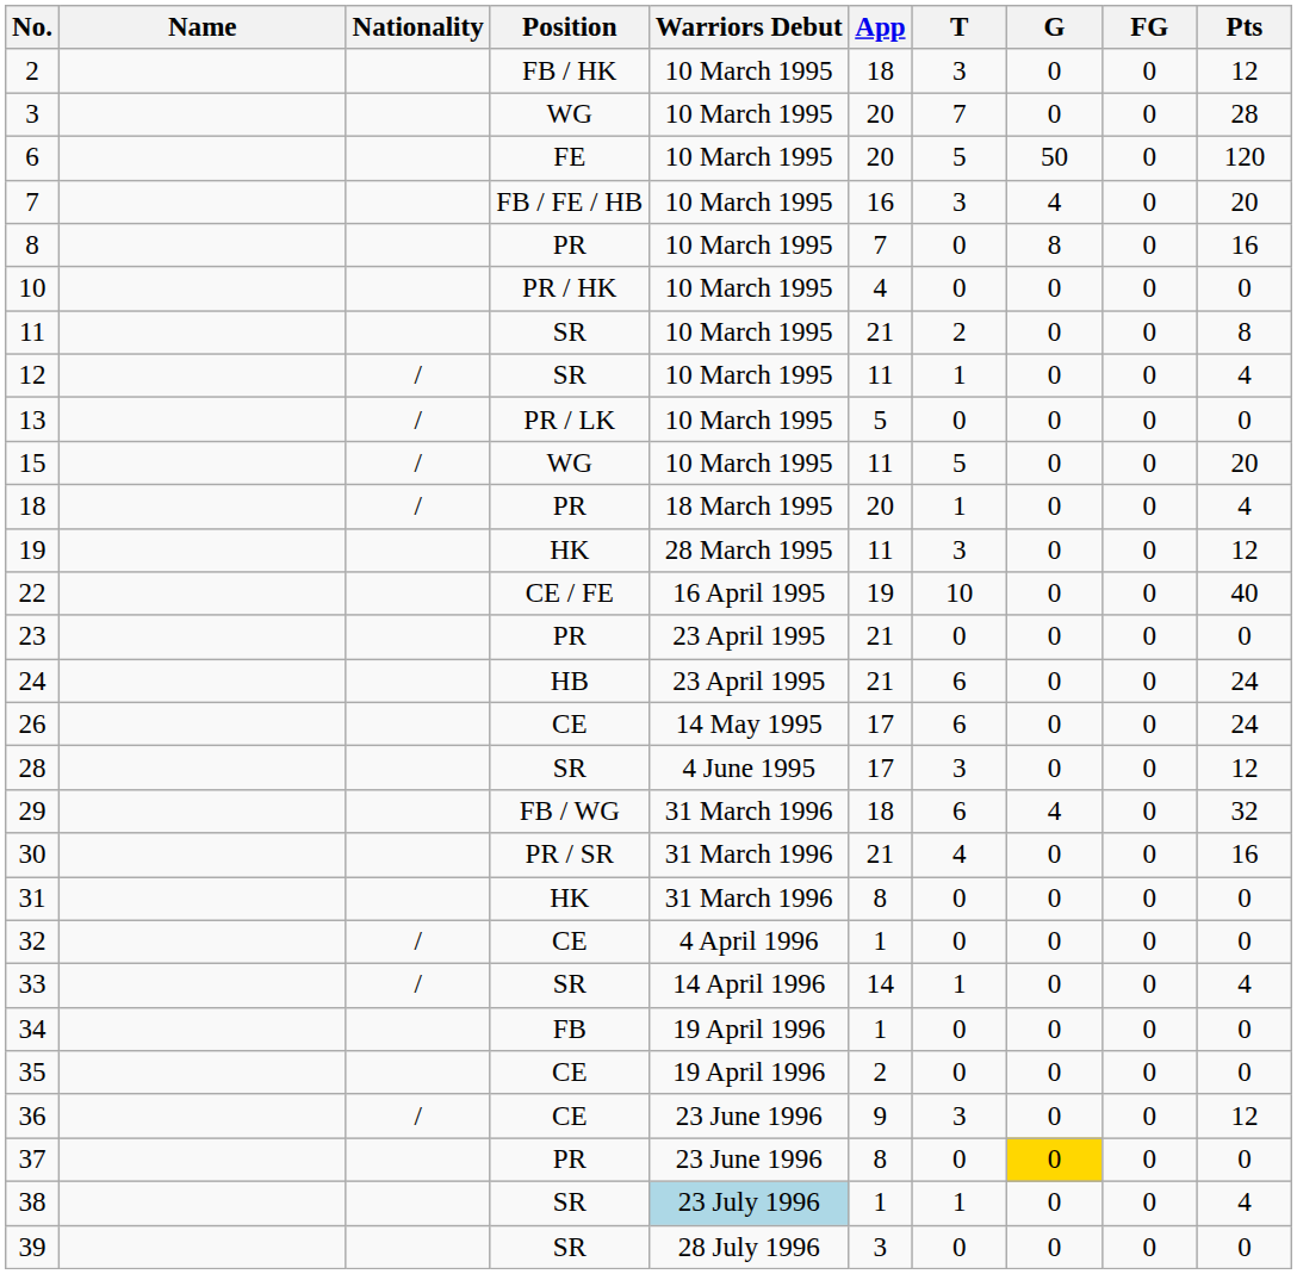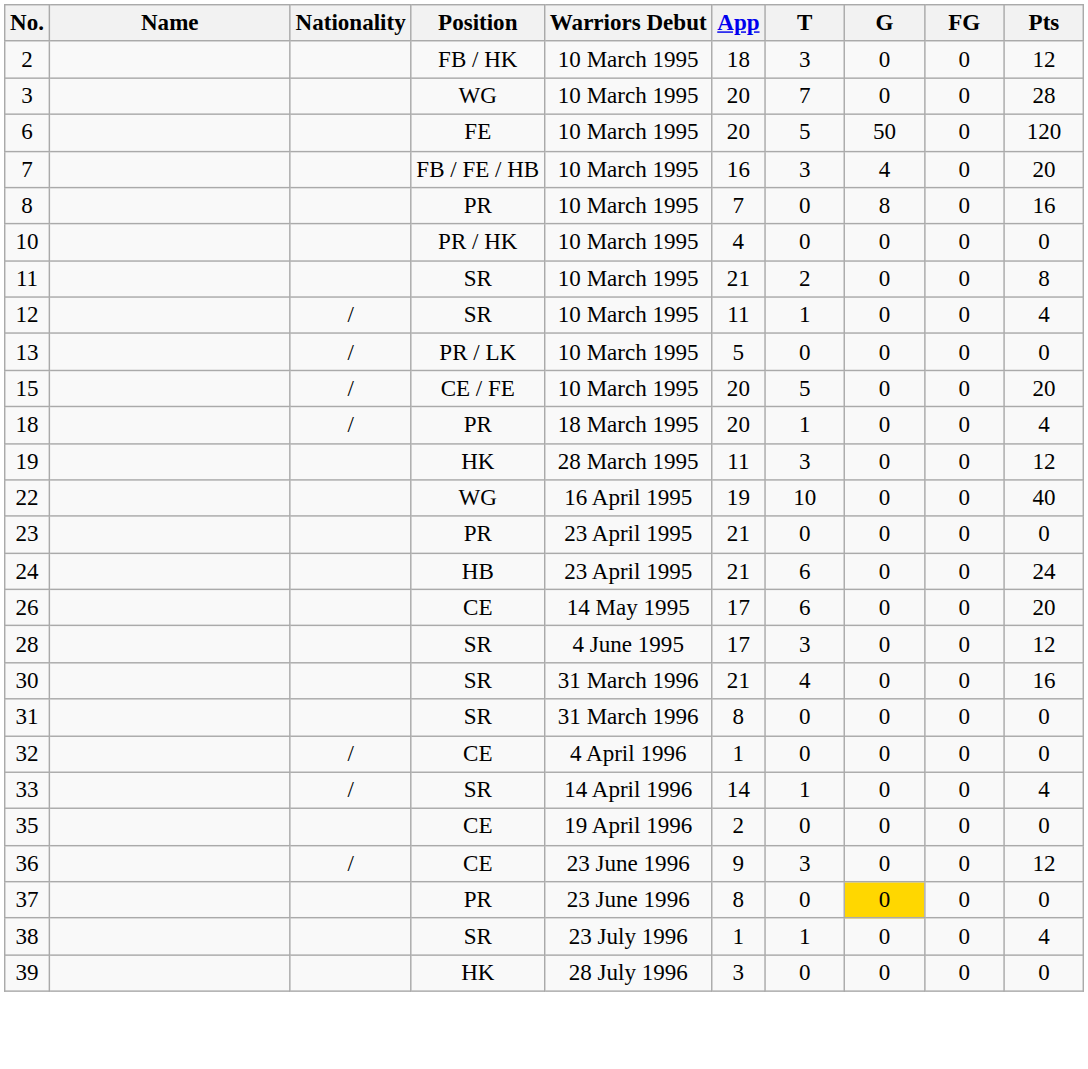 <table class="wikitable sortable" style="text-align: center;">
 <tr>
 <th>No.</th>
 <th style="width:10em">Name</th>
 <th>Nationality</th>
 <th>Position</th>
 <th>Warriors Debut</th>
 <th><a href='#'>App</a></th>
 <th style="width:3em">T</th>
 <th style="width:3em">G</th>
 <th style="width:3em">FG</th>
 <th style="width:3em">Pts</th>
 </tr>
 <tr>
 <td>2</td>
 <td align=left></td>
 <td></td>
 <td>FB / HK</td>
 <td>10 March 1995</td>
 <td>18</td>
 <td>3</td>
 <td>0</td>
 <td>0</td>
 <td>12</td>
 </tr>
 <tr>
 <td>3</td>
 <td align=left></td>
 <td></td>
 <td>WG</td>
 <td>10 March 1995</td>
 <td>20</td>
 <td>7</td>
 <td>0</td>
 <td>0</td>
 <td>28</td>
 </tr>
 <tr>
 <td>6</td>
 <td align=left></td>
 <td></td>
 <td>FE</td>
 <td>10 March 1995</td>
 <td>20</td>
 <td>5</td>
 <td>50</td>
 <td>0</td>
 <td>120</td>
 </tr>
 <tr>
 <td>7</td>
 <td align=left></td>
 <td></td>
 <td>FB / FE / HB</td>
 <td>10 March 1995</td>
 <td>16</td>
 <td>3</td>
 <td>4</td>
 <td>0</td>
 <td>20</td>
 </tr>
 <tr>
 <td>8</td>
 <td align=left></td>
 <td></td>
 <td>PR</td>
 <td>10 March 1995</td>
 <td>7</td>
 <td>0</td>
 <td>8</td>
 <td>0</td>
 <td>16</td>
 </tr>
 <tr>
 <td>10</td>
 <td align=left></td>
 <td></td>
 <td>PR / HK</td>
 <td>10 March 1995</td>
 <td>4</td>
 <td>0</td>
 <td>0</td>
 <td>0</td>
 <td>0</td>
 </tr>
 <tr>
 <td>11</td>
 <td align=left></td>
 <td></td>
 <td>SR</td>
 <td>10 March 1995</td>
 <td>21</td>
 <td>2</td>
 <td>0</td>
 <td>0</td>
 <td>8</td>
 </tr>
 <tr>
 <td>12</td>
 <td align=left></td>
 <td> / </td>
 <td>SR</td>
 <td>10 March 1995</td>
 <td>11</td>
 <td>1</td>
 <td>0</td>
 <td>0</td>
 <td>4</td>
 </tr>
 <tr>
 <td>13</td>
 <td align=left></td>
 <td> / </td>
 <td>PR / LK</td>
 <td>10 March 1995</td>
 <td>5</td>
 <td>0</td>
 <td>0</td>
 <td>0</td>
 <td>0</td>
 </tr>
 <tr>
 <td>15</td>
 <td align=left></td>
 <td> / </td>
-<td>WG</td>
+<td>CE / FE</td>
 <td>10 March 1995</td>
-<td>11</td>
+<td>20</td>
 <td>5</td>
 <td>0</td>
 <td>0</td>
 <td>20</td>
 </tr>
 <tr>
 <td>18</td>
 <td align=left></td>
 <td> / </td>
 <td>PR</td>
 <td>18 March 1995</td>
 <td>20</td>
 <td>1</td>
 <td>0</td>
 <td>0</td>
 <td>4</td>
 </tr>
 <tr>
 <td>19</td>
 <td align=left></td>
 <td></td>
 <td>HK</td>
 <td>28 March 1995</td>
 <td>11</td>
 <td>3</td>
 <td>0</td>
 <td>0</td>
 <td>12</td>
 </tr>
 <tr>
 <td>22</td>
 <td align=left></td>
 <td></td>
-<td>CE / FE</td>
+<td>WG</td>
 <td>16 April 1995</td>
 <td>19</td>
 <td>10</td>
 <td>0</td>
 <td>0</td>
 <td>40</td>
 </tr>
 <tr>
 <td>23</td>
 <td align=left></td>
 <td></td>
 <td>PR</td>
 <td>23 April 1995</td>
 <td>21</td>
 <td>0</td>
 <td>0</td>
 <td>0</td>
 <td>0</td>
 </tr>
 <tr>
 <td>24</td>
 <td align=left></td>
 <td></td>
 <td>HB</td>
 <td>23 April 1995</td>
 <td>21</td>
 <td>6</td>
 <td>0</td>
 <td>0</td>
 <td>24</td>
 </tr>
 <tr>
 <td>26</td>
 <td align=left></td>
 <td></td>
 <td>CE</td>
 <td>14 May 1995</td>
 <td>17</td>
 <td>6</td>
 <td>0</td>
 <td>0</td>
-<td>24</td>
+<td>20</td>
 </tr>
 <tr>
 <td>28</td>
 <td align=left></td>
 <td></td>
 <td>SR</td>
 <td>4 June 1995</td>
 <td>17</td>
 <td>3</td>
 <td>0</td>
 <td>0</td>
 <td>12</td>
 </tr>
 <tr>
-<td>29</td>
-<td align=left></td>
-<td></td>
-<td>FB / WG</td>
-<td>31 March 1996</td>
-<td>18</td>
-<td>6</td>
-<td>4</td>
-<td>0</td>
-<td>32</td>
-</tr>
-<tr>
 <td>30</td>
 <td align=left></td>
 <td></td>
-<td>PR / SR</td>
+<td>SR</td>
 <td>31 March 1996</td>
 <td>21</td>
 <td>4</td>
 <td>0</td>
 <td>0</td>
 <td>16</td>
 </tr>
 <tr>
 <td>31</td>
 <td align=left></td>
 <td></td>
-<td>HK</td>
+<td>SR</td>
 <td>31 March 1996</td>
 <td>8</td>
 <td>0</td>
 <td>0</td>
 <td>0</td>
 <td>0</td>
 </tr>
 <tr>
 <td>32</td>
 <td align=left></td>
 <td> / </td>
 <td>CE</td>
 <td>4 April 1996</td>
 <td>1</td>
 <td>0</td>
 <td>0</td>
 <td>0</td>
 <td>0</td>
 </tr>
 <tr>
 <td>33</td>
 <td align=left></td>
 <td> / </td>
 <td>SR</td>
 <td>14 April 1996</td>
 <td>14</td>
 <td>1</td>
 <td>0</td>
 <td>0</td>
 <td>4</td>
-</tr>
-<tr>
-<td>34</td>
-<td align=left></td>
-<td></td>
-<td>FB</td>
-<td>19 April 1996</td>
-<td>1</td>
-<td>0</td>
-<td>0</td>
-<td>0</td>
-<td>0</td>
 </tr>
 <tr>
 <td>35</td>
 <td align=left></td>
 <td></td>
 <td>CE</td>
 <td>19 April 1996</td>
 <td>2</td>
 <td>0</td>
 <td>0</td>
 <td>0</td>
 <td>0</td>
 </tr>
 <tr>
 <td>36</td>
 <td align=left></td>
 <td> / </td>
 <td>CE</td>
 <td>23 June 1996</td>
 <td>9</td>
 <td>3</td>
 <td>0</td>
 <td>0</td>
 <td>12</td>
 </tr>
 <tr>
 <td>37</td>
 <td align=left></td>
 <td></td>
 <td>PR</td>
 <td>23 June 1996</td>
 <td>8</td>
 <td>0</td>
 <td style="background: gold;">0</td>
 <td>0</td>
 <td>0</td>
 </tr>
 <tr>
 <td>38</td>
 <td align=left></td>
 <td></td>
 <td>SR</td>
-<td style="background: lightblue;">23 July 1996</td>
+<td>23 July 1996</td>
 <td>1</td>
 <td>1</td>
 <td>0</td>
 <td>0</td>
 <td>4</td>
 </tr>
 <tr>
 <td>39</td>
 <td align=left></td>
 <td></td>
-<td>SR</td>
+<td>HK</td>
 <td>28 July 1996</td>
 <td>3</td>
 <td>0</td>
 <td>0</td>
 <td>0</td>
 <td>0</td>
 </tr>
 </table>
